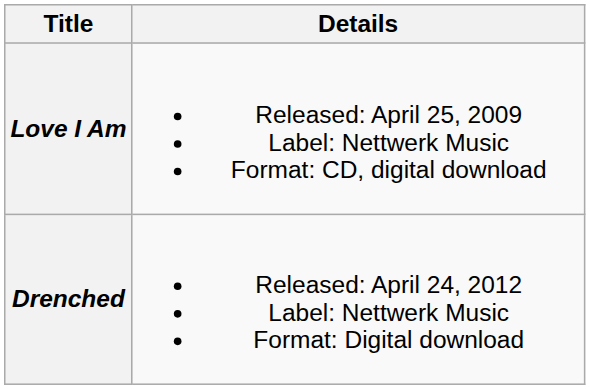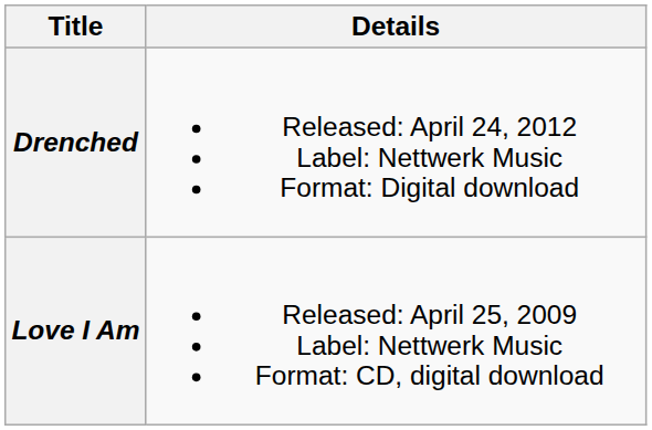 <table class="wikitable plainrowheaders" style="text-align:center;">
 <tr>
 <th rowspan="1">Title</th>
 <th rowspan="1" style="width:18em;">Details</th>
 </tr>
 <tr>
+<th scope="row"><em>Drenched</em></th>
+<td><br><ul><li>Released: April 24, 2012</li><li>Label: Nettwerk Music</li><li>Format: Digital download</li></ul></td>
+</tr>
+<tr>
 <th scope="row"><em>Love I Am</em></th>
 <td><br><ul><li>Released: April 25, 2009</li><li>Label: Nettwerk Music</li><li>Format: CD, digital download</li></ul></td>
 </tr>
-<tr>
-<th scope="row"><em>Drenched</em></th>
-<td><br><ul><li>Released: April 24, 2012</li><li>Label: Nettwerk Music</li><li>Format: Digital download</li></ul></td>
-</tr>
 </table>
